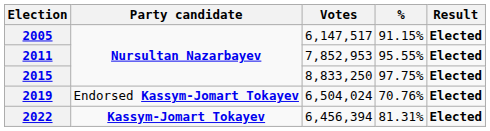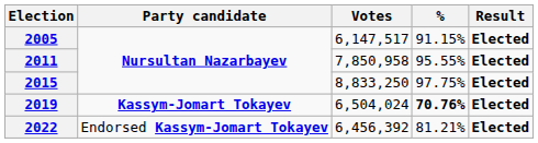 <table class=wikitable style=text-align:center>
 <tr>
 <th><strong>Election</strong></th>
 <th>Party candidate</th>
 <th><strong>Votes</strong></th>
 <th><strong>%</strong></th>
 <th>Result</th>
 </tr>
 <tr>
 <th><a href='#'>2005</a></th>
 <td rowspan="3"><strong><a href='#'>Nursultan Nazarbayev</a></strong></td>
 <td>6,147,517</td>
 <td>91.15%</td>
 <td><strong>Elected </strong></td>
 </tr>
 <tr>
 <th><a href='#'>2011</a></th>
-<td>7,852,953</td>
+<td>7,850,958</td>
 <td>95.55%</td>
 <td><strong>Elected </strong></td>
 </tr>
 <tr>
 <th><a href='#'>2015</a></th>
 <td>8,833,250</td>
 <td>97.75%</td>
 <td><strong>Elected </strong></td>
 </tr>
 <tr>
 <th><a href='#'>2019</a></th>
-<td>Endorsed <strong><a href='#'>Kassym-Jomart Tokayev</a></strong></td>
+<td><strong><a href='#'>Kassym-Jomart Tokayev</a></strong></td>
 <td>6,504,024</td>
-<td>70.76%</td>
+<td><strong>70.76%</strong></td>
 <td><strong>Elected </strong></td>
 </tr>
 <tr>
 <th><a href='#'>2022</a></th>
-<td><strong><a href='#'>Kassym-Jomart Tokayev</a></strong></td>
-<td>6,456,394</td>
-<td>81.31%</td>
+<td>Endorsed <strong><a href='#'>Kassym-Jomart Tokayev</a></strong></td>
+<td>6,456,392</td>
+<td>81.21%</td>
 <td><strong>Elected </strong></td>
 </tr>
 </table>
